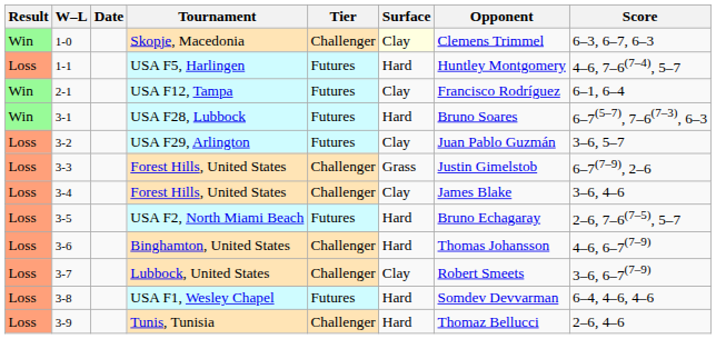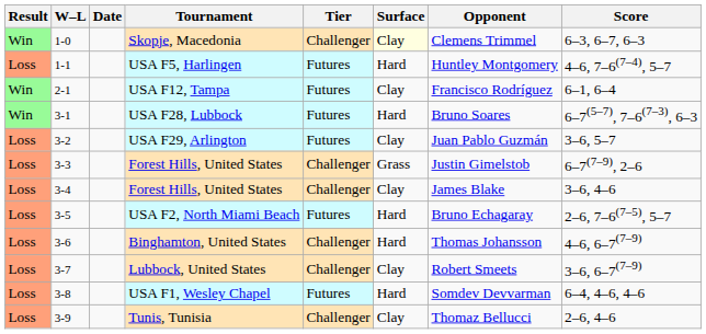 <table class="sortable wikitable">
 <tr>
 <th>Result</th>
 <th class="unsortable">W–L</th>
 <th>Date</th>
 <th>Tournament</th>
 <th>Tier</th>
 <th>Surface</th>
 <th>Opponent</th>
 <th class="unsortable">Score</th>
 </tr>
 <tr>
 <td style="background:#98fb98;">Win</td>
 <td><small>1-0</small></td>
 <td></td>
 <td style="background:moccasin;"><a href='#'>Skopje</a>, Macedonia</td>
 <td style="background:moccasin;">Challenger</td>
 <td style="background: lightyellow;">Clay</td>
 <td> <a href='#'>Clemens Trimmel</a></td>
 <td>6–3, 6–7, 6–3</td>
 </tr>
 <tr>
 <td style="background:#ffa07a;">Loss</td>
 <td><small>1-1</small></td>
 <td></td>
 <td style="background:#cffcff;">USA F5, <a href='#'>Harlingen</a></td>
 <td style="background:#cffcff;">Futures</td>
 <td>Hard</td>
 <td> <a href='#'>Huntley Montgomery</a></td>
 <td>4–6, 7–6<sup>(7–4)</sup>, 5–7</td>
 </tr>
 <tr>
 <td style="background:#98fb98;">Win</td>
 <td><small>2-1</small></td>
 <td></td>
 <td style="background:#cffcff;">USA F12, <a href='#'>Tampa</a></td>
 <td style="background:#cffcff;">Futures</td>
 <td>Clay</td>
 <td> <a href='#'>Francisco Rodríguez</a></td>
 <td>6–1, 6–4</td>
 </tr>
 <tr>
 <td style="background:#98fb98;">Win</td>
 <td><small>3-1</small></td>
 <td></td>
 <td style="background:#cffcff;">USA F28, <a href='#'>Lubbock</a></td>
 <td style="background:#cffcff;">Futures</td>
 <td>Hard</td>
 <td> <a href='#'>Bruno Soares</a></td>
 <td>6–7<sup>(5–7)</sup>, 7–6<sup>(7–3)</sup>, 6–3</td>
 </tr>
 <tr>
 <td style="background:#ffa07a;">Loss</td>
 <td><small>3-2</small></td>
 <td></td>
 <td style="background:#cffcff;">USA F29, <a href='#'>Arlington</a></td>
 <td style="background:#cffcff;">Futures</td>
 <td>Clay</td>
 <td> <a href='#'>Juan Pablo Guzmán</a></td>
 <td>3–6, 5–7</td>
 </tr>
 <tr>
 <td style="background:#ffa07a;">Loss</td>
 <td><small>3-3</small></td>
 <td></td>
 <td style="background:moccasin;"><a href='#'>Forest Hills</a>, United States</td>
 <td style="background:moccasin;">Challenger</td>
 <td>Grass</td>
 <td> <a href='#'>Justin Gimelstob</a></td>
 <td>6–7<sup>(7–9)</sup>, 2–6</td>
 </tr>
 <tr>
 <td style="background:#ffa07a;">Loss</td>
 <td><small>3-4</small></td>
 <td></td>
 <td style="background:moccasin;"><a href='#'>Forest Hills</a>, United States</td>
 <td style="background:moccasin;">Challenger</td>
 <td>Clay</td>
 <td> <a href='#'>James Blake</a></td>
 <td>3–6, 4–6</td>
 </tr>
 <tr>
 <td style="background:#ffa07a;">Loss</td>
 <td><small>3-5</small></td>
 <td></td>
 <td style="background:#cffcff;">USA F2, <a href='#'>North Miami Beach</a></td>
 <td style="background:#cffcff;">Futures</td>
 <td>Hard</td>
 <td> <a href='#'>Bruno Echagaray</a></td>
 <td>2–6, 7–6<sup>(7–5)</sup>, 5–7</td>
 </tr>
 <tr>
 <td style="background:#ffa07a;">Loss</td>
 <td><small>3-6</small></td>
 <td></td>
 <td style="background:moccasin;"><a href='#'>Binghamton</a>, United States</td>
 <td style="background:moccasin;">Challenger</td>
 <td>Hard</td>
 <td> <a href='#'>Thomas Johansson</a></td>
 <td>4–6, 6–7<sup>(7–9)</sup></td>
 </tr>
 <tr>
 <td style="background:#ffa07a;">Loss</td>
 <td><small>3-7</small></td>
 <td></td>
 <td style="background:moccasin;"><a href='#'>Lubbock</a>, United States</td>
 <td style="background:moccasin;">Challenger</td>
 <td>Clay</td>
 <td> <a href='#'>Robert Smeets</a></td>
 <td>3–6, 6–7<sup>(7–9)</sup></td>
 </tr>
 <tr>
 <td style="background:#ffa07a;">Loss</td>
 <td><small>3-8</small></td>
 <td></td>
 <td style="background:#cffcff;">USA F1, <a href='#'>Wesley Chapel</a></td>
 <td style="background:#cffcff;">Futures</td>
 <td>Hard</td>
 <td> <a href='#'>Somdev Devvarman</a></td>
 <td>6–4, 4–6, 4–6</td>
 </tr>
 <tr>
 <td style="background:#ffa07a;">Loss</td>
 <td><small>3-9</small></td>
 <td></td>
 <td style="background:moccasin;"><a href='#'>Tunis</a>, Tunisia</td>
 <td style="background:moccasin;">Challenger</td>
-<td>Hard</td>
+<td>Clay</td>
 <td> <a href='#'>Thomaz Bellucci</a></td>
 <td>2–6, 4–6</td>
 </tr>
 </table>
